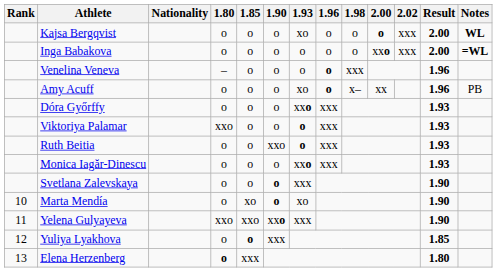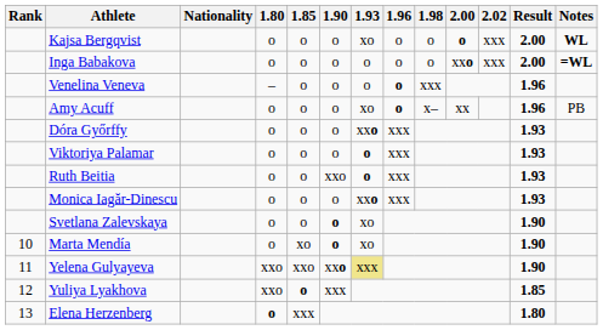 <table class="wikitable sortable" style="text-align:center">
 <tr>
 <th>Rank</th>
 <th>Athlete</th>
 <th>Nationality</th>
 <th>1.80</th>
 <th>1.85</th>
 <th>1.90</th>
 <th>1.93</th>
 <th>1.96</th>
 <th>1.98</th>
 <th>2.00</th>
 <th>2.02</th>
 <th>Result</th>
 <th>Notes</th>
 </tr>
 <tr>
 <td></td>
 <td align="left"><a href='#'>Kajsa Bergqvist</a></td>
 <td align=left></td>
 <td>o</td>
 <td>o</td>
 <td>o</td>
 <td>xo</td>
 <td>o</td>
 <td>o</td>
 <td><strong>o</strong></td>
 <td>xxx</td>
 <td><strong>2.00</strong></td>
 <td><strong>WL</strong></td>
 </tr>
 <tr>
 <td></td>
 <td align="left"><a href='#'>Inga Babakova</a></td>
 <td align=left></td>
 <td>o</td>
 <td>o</td>
 <td>o</td>
 <td>o</td>
 <td>o</td>
 <td>o</td>
 <td>xx<strong>o</strong></td>
 <td>xxx</td>
 <td><strong>2.00</strong></td>
 <td><strong>=WL</strong></td>
 </tr>
 <tr>
 <td></td>
 <td align="left"><a href='#'>Venelina Veneva</a></td>
 <td align=left></td>
 <td>–</td>
 <td>o</td>
 <td>o</td>
 <td>o</td>
 <td><strong>o</strong></td>
 <td>xxx</td>
 <td colspan=2></td>
 <td><strong>1.96</strong></td>
 <td></td>
 </tr>
 <tr>
 <td></td>
 <td align="left"><a href='#'>Amy Acuff</a></td>
 <td align=left></td>
 <td>o</td>
 <td>o</td>
 <td>o</td>
 <td>xo</td>
 <td><strong>o</strong></td>
 <td>x–</td>
 <td>xx</td>
 <td></td>
 <td><strong>1.96</strong></td>
 <td>PB</td>
 </tr>
 <tr>
 <td></td>
 <td align="left"><a href='#'>Dóra Győrffy</a></td>
 <td align=left></td>
 <td>o</td>
 <td>o</td>
 <td>o</td>
 <td>xx<strong>o</strong></td>
 <td>xxx</td>
 <td colspan=3></td>
 <td><strong>1.93</strong></td>
 <td></td>
 </tr>
 <tr>
 <td></td>
 <td align="left"><a href='#'>Viktoriya Palamar</a></td>
 <td align=left></td>
-<td>xxo</td>
+<td>o</td>
 <td>o</td>
 <td>o</td>
 <td><strong>o</strong></td>
 <td>xxx</td>
 <td colspan=3></td>
 <td><strong>1.93</strong></td>
 <td></td>
 </tr>
 <tr>
 <td></td>
 <td align="left"><a href='#'>Ruth Beitia</a></td>
 <td align=left></td>
 <td>o</td>
 <td>o</td>
 <td>xxo</td>
 <td><strong>o</strong></td>
 <td>xxx</td>
 <td colspan=3></td>
 <td><strong>1.93</strong></td>
 <td></td>
 </tr>
 <tr>
 <td></td>
 <td align="left"><a href='#'>Monica Iagăr-Dinescu</a></td>
 <td align=left></td>
 <td>o</td>
 <td>o</td>
 <td>o</td>
 <td>xx<strong>o</strong></td>
 <td>xxx</td>
 <td colspan=3></td>
 <td><strong>1.93</strong></td>
 <td></td>
 </tr>
 <tr>
 <td></td>
 <td align="left"><a href='#'>Svetlana Zalevskaya</a></td>
 <td align=left></td>
 <td>o</td>
 <td>o</td>
 <td><strong>o</strong></td>
-<td>xxx</td>
+<td>xo</td>
 <td colspan=4></td>
 <td><strong>1.90</strong></td>
 <td></td>
 </tr>
 <tr>
 <td>10</td>
 <td align="left"><a href='#'>Marta Mendía</a></td>
 <td align=left></td>
 <td>o</td>
 <td>xo</td>
 <td><strong>o</strong></td>
 <td>xo</td>
 <td colspan=4></td>
 <td><strong>1.90</strong></td>
 <td></td>
 </tr>
 <tr>
 <td>11</td>
 <td align="left"><a href='#'>Yelena Gulyayeva</a></td>
 <td align=left></td>
 <td>xxo</td>
 <td>xxo</td>
 <td>xx<strong>o</strong></td>
-<td>xxx</td>
+<td style="background: khaki;">xxx</td>
 <td colspan=4></td>
 <td><strong>1.90</strong></td>
 <td></td>
 </tr>
 <tr>
 <td>12</td>
 <td align="left"><a href='#'>Yuliya Lyakhova</a></td>
 <td align=left></td>
-<td>o</td>
+<td>xxo</td>
 <td><strong>o</strong></td>
 <td>xxx</td>
 <td colspan=5></td>
 <td><strong>1.85</strong></td>
 <td></td>
 </tr>
 <tr>
 <td>13</td>
 <td align="left"><a href='#'>Elena Herzenberg</a></td>
 <td align=left></td>
 <td><strong>o</strong></td>
 <td>xxx</td>
 <td colspan=6></td>
 <td><strong>1.80</strong></td>
 <td></td>
 </tr>
 </table>
